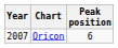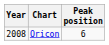 <table class="wikitable">
 <tr>
 <th>Year</th>
 <th>Chart</th>
 <th>Peak<br>position</th>
 </tr>
 <tr>
-<td>2007</td>
+<td>2008</td>
 <td><a href='#'>Oricon</a></td>
 <td style="text-align:center">6</td>
 </tr>
 </table>
